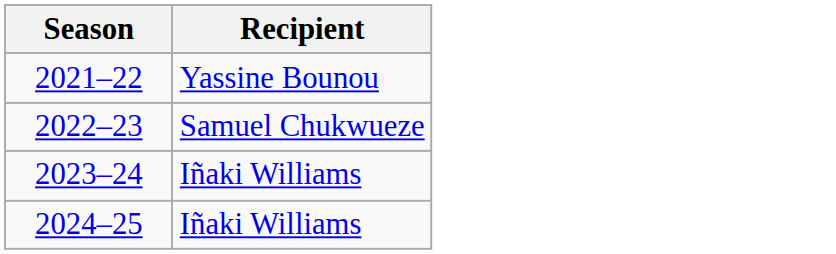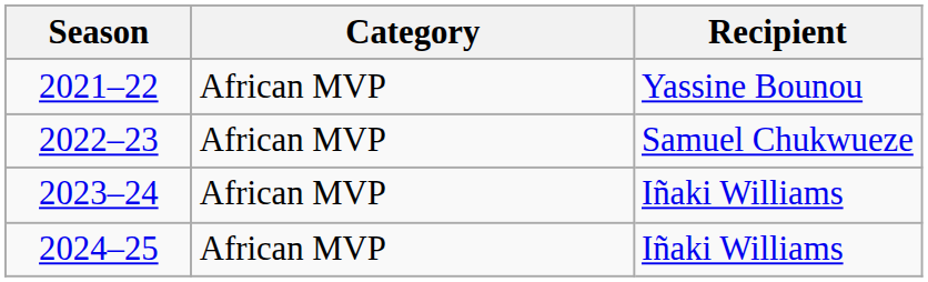 <table class="wikitable">
 <tr>
 <th width="80">Season</th>
+<th width="200">Category</th>
 <th>Recipient</th>
 </tr>
 <tr>
 <td align=center><a href='#'>2021–22</a></td>
+<td>African MVP</td>
 <td> <a href='#'>Yassine Bounou</a> </td>
 </tr>
 <tr>
 <td align=center><a href='#'>2022–23</a></td>
+<td>African MVP</td>
 <td> <a href='#'>Samuel Chukwueze</a> </td>
 </tr>
 <tr>
 <td align=center><a href='#'>2023–24</a></td>
+<td>African MVP</td>
 <td> <a href='#'>Iñaki Williams</a> </td>
 </tr>
 <tr>
 <td align="center"><a href='#'>2024–25</a></td>
+<td>African MVP</td>
 <td> <a href='#'>Iñaki Williams</a> </td>
 </tr>
 </table>
